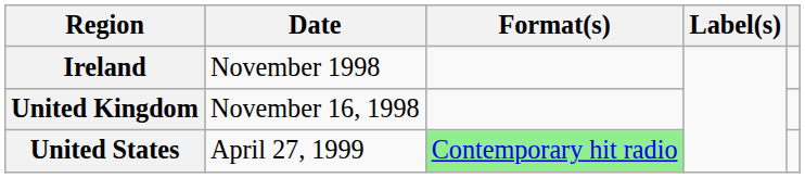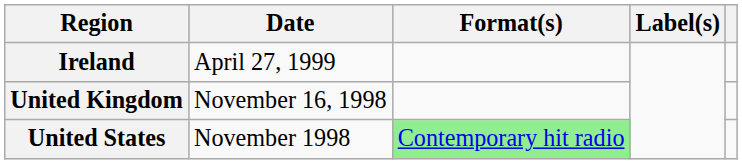 <table class="wikitable plainrowheaders">
 <tr>
 <th scope="col">Region</th>
 <th scope="col">Date</th>
 <th scope="col">Format(s)</th>
 <th scope="col">Label(s)</th>
 <th scope="col"></th>
 </tr>
 <tr>
 <th scope="row">Ireland</th>
-<td>November 1998</td>
+<td>April 27, 1999</td>
 <td></td>
 <td rowspan="3"></td>
 <td></td>
 </tr>
 <tr>
 <th scope="row">United Kingdom</th>
 <td>November 16, 1998</td>
 <td></td>
 <td></td>
 </tr>
 <tr>
 <th scope="row">United States</th>
-<td>April 27, 1999</td>
+<td>November 1998</td>
 <td style="background: lightgreen;"><a href='#'>Contemporary hit radio</a></td>
 <td></td>
 </tr>
 </table>
